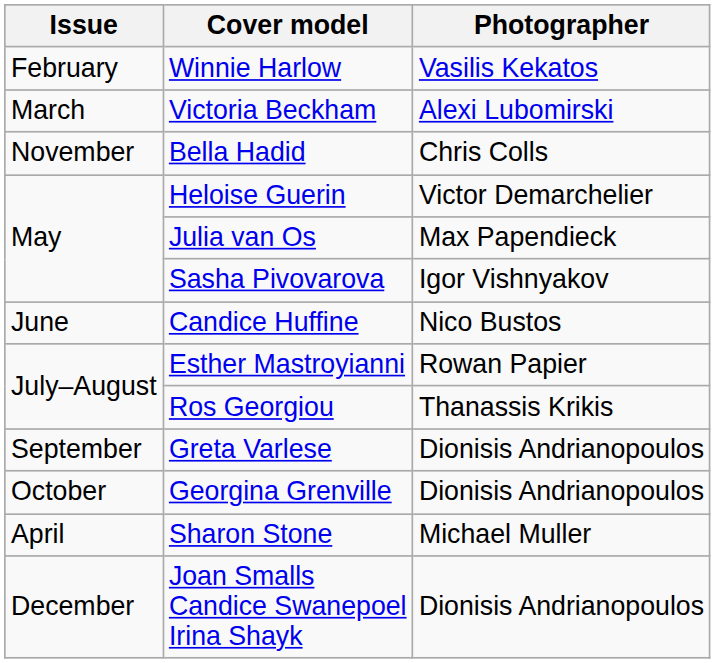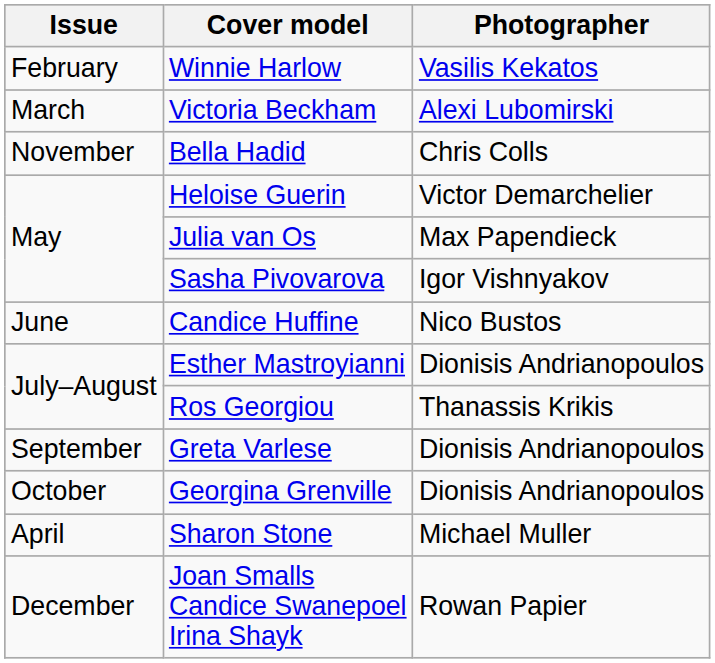 <table class="sortable wikitable">
 <tr>
 <th>Issue</th>
 <th>Cover model</th>
 <th>Photographer</th>
 </tr>
 <tr>
 <td>February</td>
 <td><a href='#'>Winnie Harlow</a></td>
 <td><a href='#'>Vasilis Kekatos</a></td>
 </tr>
 <tr>
 <td>March</td>
 <td><a href='#'>Victoria Beckham</a></td>
 <td><a href='#'>Alexi Lubomirski</a></td>
 </tr>
 <tr>
 <td>November</td>
 <td><a href='#'>Bella Hadid</a></td>
 <td>Chris Colls</td>
 </tr>
 <tr>
 <td rowspan="3">May</td>
 <td><a href='#'>Heloise Guerin</a></td>
 <td>Victor Demarchelier</td>
 </tr>
 <tr>
 <td><a href='#'>Julia van Os</a></td>
 <td>Max Papendieck</td>
 </tr>
 <tr>
 <td><a href='#'>Sasha Pivovarova</a></td>
 <td>Igor Vishnyakov</td>
 </tr>
 <tr>
 <td>June</td>
 <td><a href='#'>Candice Huffine</a></td>
 <td>Nico Bustos</td>
 </tr>
 <tr>
 <td rowspan="2">July–August</td>
 <td><a href='#'>Esther Mastroyianni</a></td>
-<td>Rowan Papier</td>
+<td>Dionisis Andrianopoulos</td>
 </tr>
 <tr>
 <td><a href='#'>Ros Georgiou</a></td>
 <td>Thanassis Krikis</td>
 </tr>
 <tr>
 <td>September</td>
 <td><a href='#'>Greta Varlese</a></td>
 <td>Dionisis Andrianopoulos</td>
 </tr>
 <tr>
 <td>October</td>
 <td><a href='#'>Georgina Grenville</a></td>
 <td>Dionisis Andrianopoulos</td>
 </tr>
 <tr>
 <td>April</td>
 <td><a href='#'>Sharon Stone</a></td>
 <td>Michael Muller</td>
 </tr>
 <tr>
 <td>December</td>
 <td><a href='#'>Joan Smalls</a><br><a href='#'>Candice Swanepoel</a><br><a href='#'>Irina Shayk</a></td>
-<td>Dionisis Andrianopoulos</td>
+<td>Rowan Papier</td>
 </tr>
 </table>
